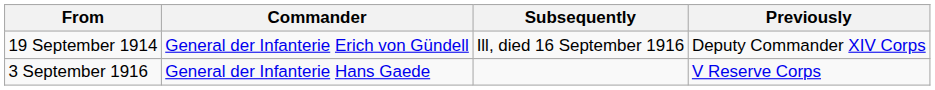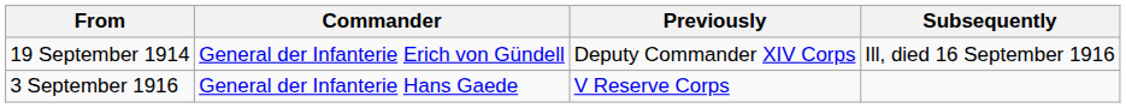 <table class="wikitable">
 <tr>
 <th>From</th>
 <th>Commander</th>
+<th>Previously</th>
 <th>Subsequently</th>
-<th>Previously</th>
 </tr>
 <tr>
 <td>19 September 1914</td>
 <td><a href='#'>General der Infanterie</a> <a href='#'>Erich von Gündell</a></td>
+<td>Deputy Commander <a href='#'>XIV Corps</a></td>
 <td>Ill, died 16 September 1916</td>
-<td>Deputy Commander <a href='#'>XIV Corps</a></td>
 </tr>
 <tr>
 <td>3 September 1916</td>
 <td><a href='#'>General der Infanterie</a> <a href='#'>Hans Gaede</a></td>
+<td><a href='#'>V Reserve Corps</a></td>
 <td></td>
-<td><a href='#'>V Reserve Corps</a></td>
 </tr>
 </table>
